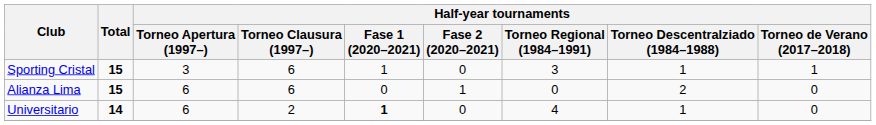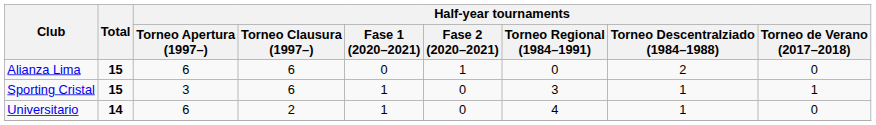 <table class="wikitable" style="text-align: center;" align=center>
 <tr>
 <th rowspan="2">Club</th>
 <th rowspan="2">Total</th>
 <th colspan="7">Half-year tournaments</th>
 </tr>
 <tr>
 <th>Torneo Apertura<br>(1997–)</th>
 <th>Torneo Clausura<br>(1997–)</th>
 <th>Fase 1<br>(2020–2021)</th>
 <th>Fase 2<br>(2020–2021)</th>
 <th>Torneo Regional<br>(1984–1991)</th>
 <th>Torneo Descentralziado<br>(1984–1988)</th>
 <th>Torneo de Verano<br>(2017–2018)</th>
 </tr>
 <tr>
+<td align="left"><a href='#'>Alianza Lima</a></td>
+<td><strong>15</strong></td>
+<td>6</td>
+<td>6</td>
+<td>0</td>
+<td>1</td>
+<td>0</td>
+<td>2</td>
+<td>0</td>
+</tr>
+<tr>
 <td align=left><a href='#'>Sporting Cristal</a></td>
 <td><strong>15</strong></td>
 <td>3</td>
 <td>6</td>
 <td>1</td>
 <td>0</td>
 <td>3</td>
 <td>1</td>
 <td>1</td>
 </tr>
 <tr>
-<td align="left"><a href='#'>Alianza Lima</a></td>
-<td><strong>15</strong></td>
-<td>6</td>
-<td>6</td>
-<td>0</td>
-<td>1</td>
-<td>0</td>
-<td>2</td>
-<td>0</td>
-</tr>
-<tr>
 <td align=left><a href='#'>Universitario</a></td>
 <td><strong>14</strong></td>
 <td>6</td>
 <td>2</td>
-<td><strong>1</strong></td>
+<td>1</td>
 <td>0</td>
 <td>4</td>
 <td>1</td>
 <td>0</td>
 </tr>
 <tr>
 </tr>
 </table>
